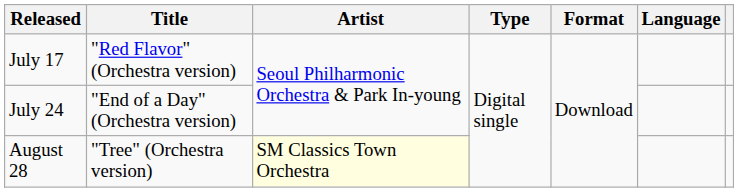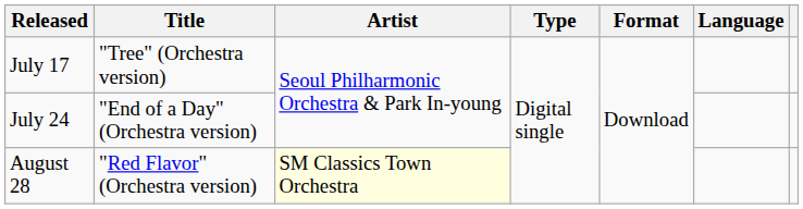 <table class="wikitable" width="100%">
 <tr>
 <th>Released</th>
 <th>Title</th>
 <th>Artist</th>
 <th>Type</th>
 <th>Format</th>
 <th>Language</th>
 <th></th>
 </tr>
 <tr>
 <td>July 17</td>
-<td>"<a href='#'>Red Flavor</a>" (Orchestra version)</td>
+<td>"Tree" (Orchestra version)</td>
 <td rowspan="2"><a href='#'>Seoul Philharmonic Orchestra</a> & Park In-young</td>
 <td rowspan="3">Digital single</td>
 <td rowspan="3">Download</td>
 <td></td>
 <td style="text-align: center;"></td>
 </tr>
 <tr>
 <td>July 24</td>
 <td>"End of a Day" (Orchestra version)</td>
 <td></td>
 <td style="text-align: center;"></td>
 </tr>
 <tr>
 <td>August 28</td>
-<td>"Tree" (Orchestra version)</td>
+<td>"<a href='#'>Red Flavor</a>" (Orchestra version)</td>
 <td style="background: lightyellow;">SM Classics Town Orchestra</td>
 <td></td>
 <td style="text-align: center;"></td>
 </tr>
 </table>
